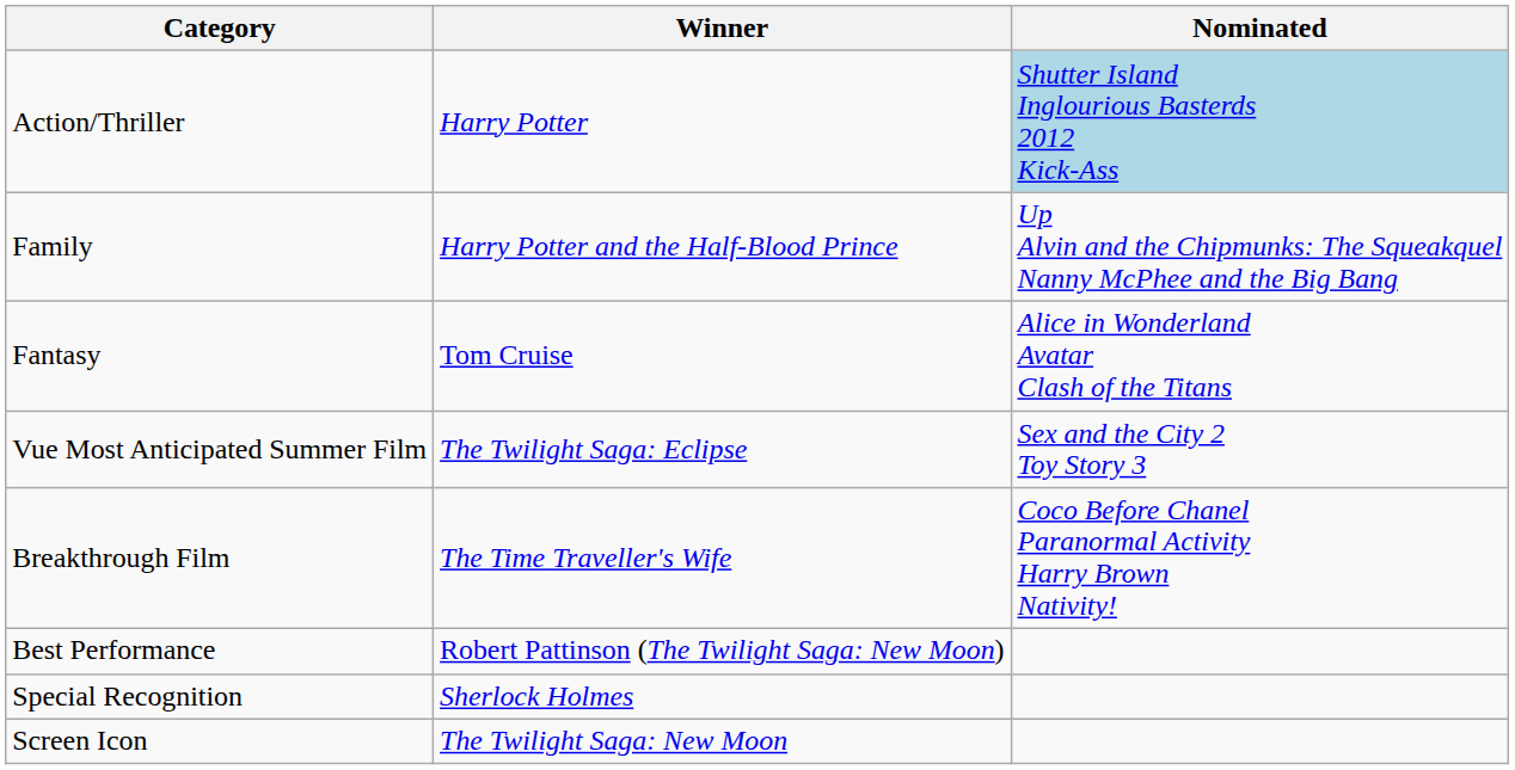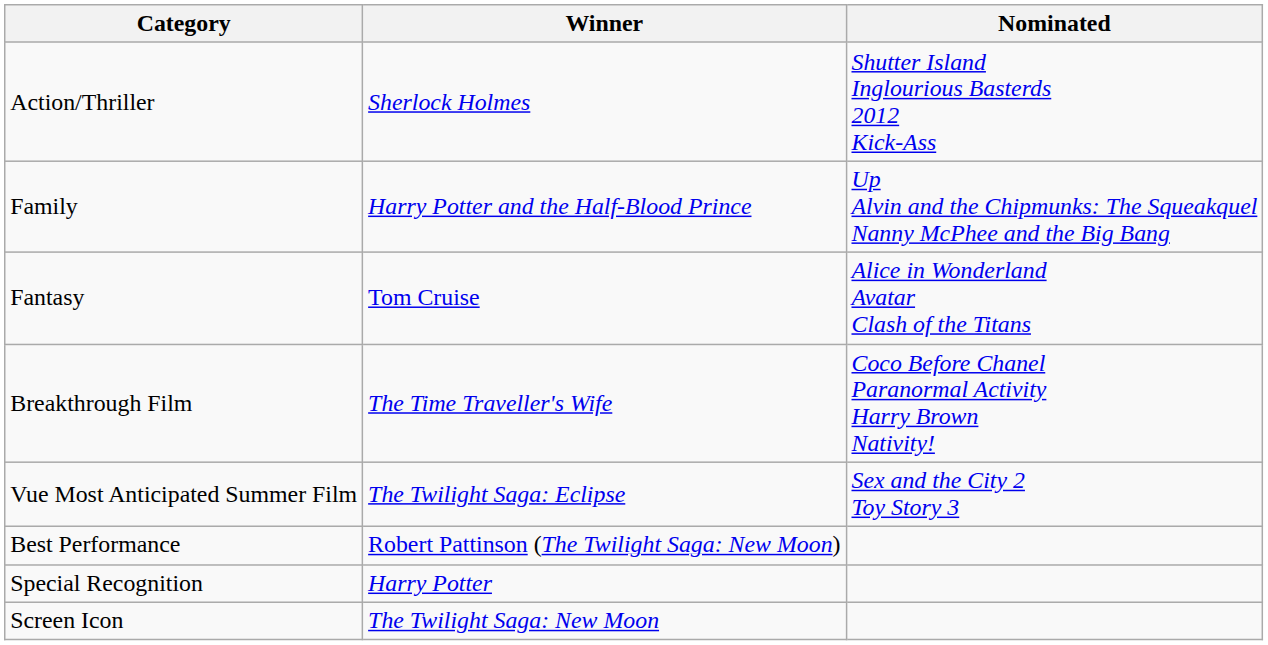 <table class="wikitable sortable">
 <tr>
 <th>Category</th>
 <th>Winner</th>
 <th>Nominated</th>
 </tr>
 <tr>
 <td>Action/Thriller</td>
-<td><em><a href='#'>Harry Potter</a></em></td>
-<td style="background: lightblue;"><em><a href='#'>Shutter Island</a></em><br><em><a href='#'>Inglourious Basterds</a></em><br><em><a href='#'>2012</a></em><br><em><a href='#'>Kick-Ass</a></em></td>
+<td><em><a href='#'>Sherlock Holmes</a></em></td>
+<td><em><a href='#'>Shutter Island</a></em><br><em><a href='#'>Inglourious Basterds</a></em><br><em><a href='#'>2012</a></em><br><em><a href='#'>Kick-Ass</a></em></td>
 </tr>
 <tr>
 <td>Family</td>
 <td><em><a href='#'>Harry Potter and the Half-Blood Prince</a></em></td>
 <td><em><a href='#'>Up</a></em><br><em><a href='#'>Alvin and the Chipmunks: The Squeakquel</a></em><br><em><a href='#'>Nanny McPhee and the Big Bang</a></em></td>
 </tr>
 <tr>
 <td>Fantasy</td>
 <td><a href='#'>Tom Cruise</a></td>
 <td><em><a href='#'>Alice in Wonderland</a></em><br><em><a href='#'>Avatar</a></em><br><em><a href='#'>Clash of the Titans</a></em></td>
 </tr>
 <tr>
+<td>Breakthrough Film</td>
+<td><em><a href='#'>The Time Traveller's Wife</a></em></td>
+<td><em><a href='#'>Coco Before Chanel</a></em><br><em><a href='#'>Paranormal Activity</a></em><br><em><a href='#'>Harry Brown</a></em><br><em><a href='#'>Nativity!</a></em></td>
+</tr>
+<tr>
 <td>Vue Most Anticipated Summer Film</td>
 <td><em><a href='#'>The Twilight Saga: Eclipse</a></em></td>
 <td><em><a href='#'>Sex and the City 2</a></em><br><em><a href='#'>Toy Story 3</a></em></td>
-</tr>
-<tr>
-<td>Breakthrough Film</td>
-<td><em><a href='#'>The Time Traveller's Wife</a></em></td>
-<td><em><a href='#'>Coco Before Chanel</a></em><br><em><a href='#'>Paranormal Activity</a></em><br><em><a href='#'>Harry Brown</a></em><br><em><a href='#'>Nativity!</a></em></td>
 </tr>
 <tr>
 <td>Best Performance</td>
 <td><a href='#'>Robert Pattinson</a> (<em><a href='#'>The Twilight Saga: New Moon</a></em>)</td>
 <td></td>
 </tr>
 <tr>
 <td>Special Recognition</td>
-<td><em><a href='#'>Sherlock Holmes</a></em></td>
+<td><em><a href='#'>Harry Potter</a></em></td>
 <td></td>
 </tr>
 <tr>
 <td>Screen Icon</td>
 <td><em><a href='#'>The Twilight Saga: New Moon</a></em></td>
 <td></td>
 </tr>
 </table>
